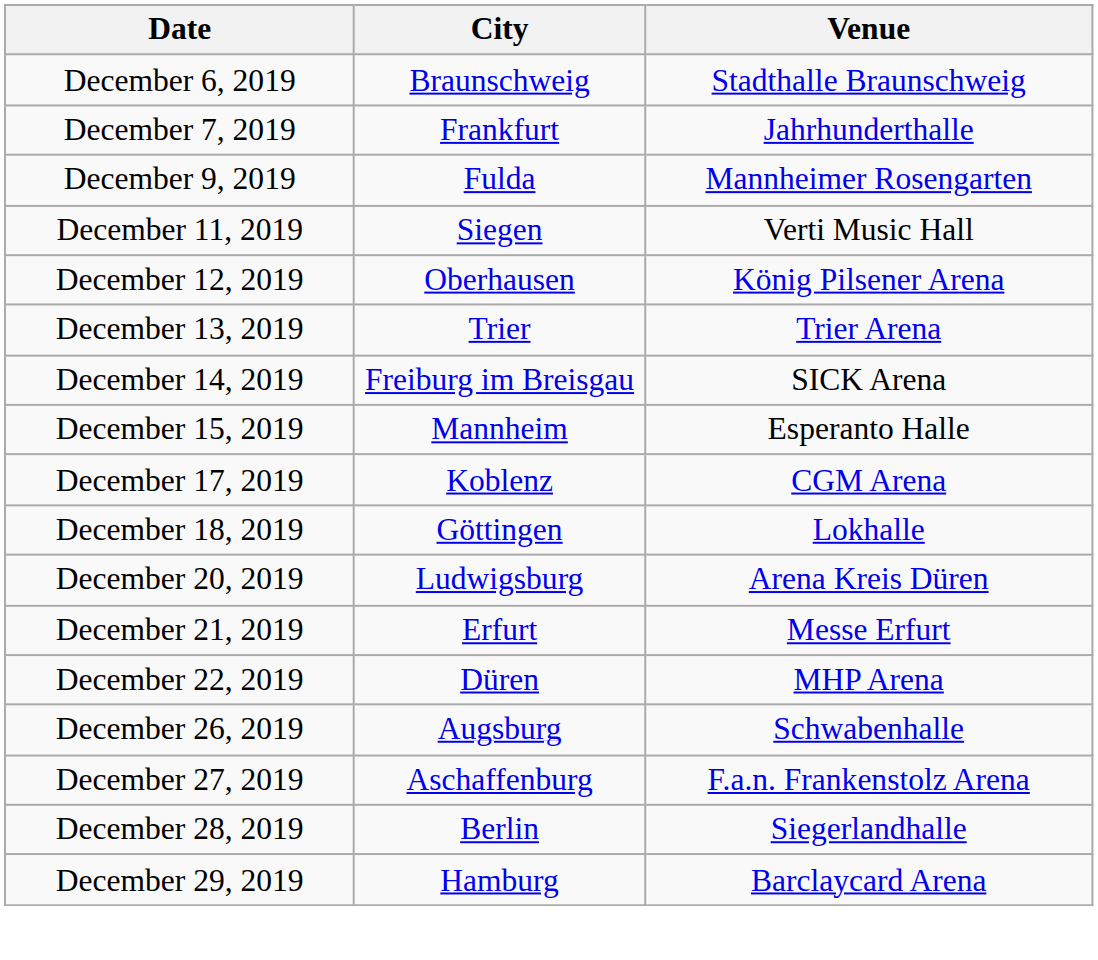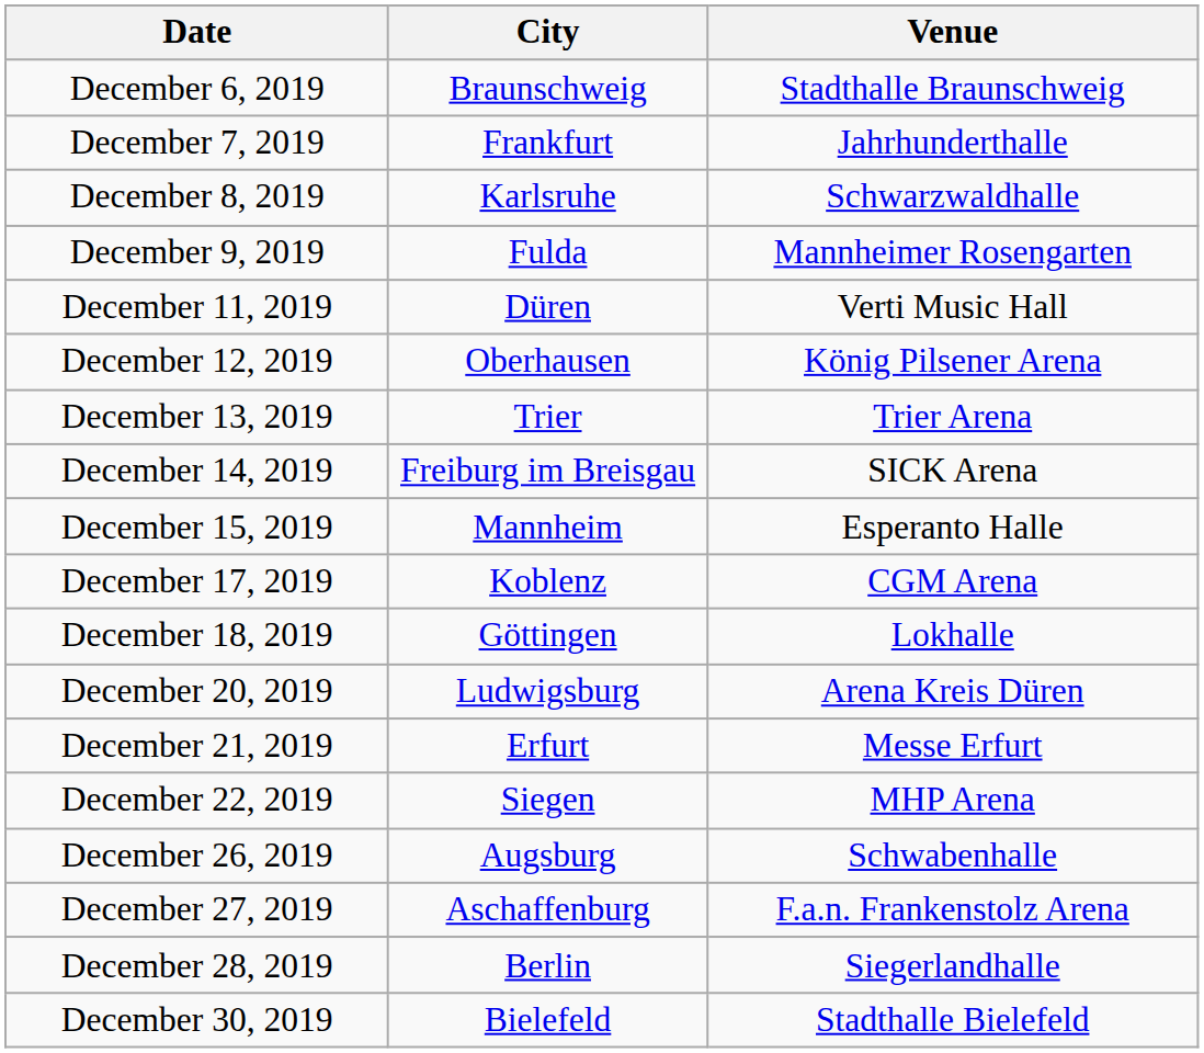 <table class="wikitable" style="text-align:center;">
 <tr>
 <th width="170">Date</th>
 <th width="140">City</th>
 <th width="220">Venue</th>
 </tr>
 <tr>
 <td>December 6, 2019</td>
 <td><a href='#'>Braunschweig</a></td>
 <td><a href='#'>Stadthalle Braunschweig</a></td>
 </tr>
 <tr>
 <td>December 7, 2019</td>
 <td><a href='#'>Frankfurt</a></td>
 <td><a href='#'>Jahrhunderthalle</a></td>
 </tr>
 <tr>
+<td>December 8, 2019</td>
+<td><a href='#'>Karlsruhe</a></td>
+<td><a href='#'>Schwarzwaldhalle</a></td>
+</tr>
+<tr>
 <td>December 9, 2019</td>
 <td><a href='#'>Fulda</a></td>
 <td><a href='#'>Mannheimer Rosengarten</a></td>
 </tr>
 <tr>
 <td>December 11, 2019</td>
-<td><a href='#'>Siegen</a></td>
+<td><a href='#'>Düren</a></td>
 <td>Verti Music Hall</td>
 </tr>
 <tr>
 <td>December 12, 2019</td>
 <td><a href='#'>Oberhausen</a></td>
 <td><a href='#'>König Pilsener Arena</a></td>
 </tr>
 <tr>
 <td>December 13, 2019</td>
 <td><a href='#'>Trier</a></td>
 <td><a href='#'>Trier Arena</a></td>
 </tr>
 <tr>
 <td>December 14, 2019</td>
 <td><a href='#'>Freiburg im Breisgau</a></td>
 <td>SICK Arena</td>
 </tr>
 <tr>
 <td>December 15, 2019</td>
 <td><a href='#'>Mannheim</a></td>
 <td>Esperanto Halle</td>
 </tr>
 <tr>
 <td>December 17, 2019</td>
 <td><a href='#'>Koblenz</a></td>
 <td><a href='#'>CGM Arena</a></td>
 </tr>
 <tr>
 <td>December 18, 2019</td>
 <td><a href='#'>Göttingen</a></td>
 <td><a href='#'>Lokhalle</a></td>
 </tr>
 <tr>
 <td>December 20, 2019</td>
 <td><a href='#'>Ludwigsburg</a></td>
 <td><a href='#'>Arena Kreis Düren</a></td>
 </tr>
 <tr>
 <td>December 21, 2019</td>
 <td><a href='#'>Erfurt</a></td>
 <td><a href='#'>Messe Erfurt</a></td>
 </tr>
 <tr>
 <td>December 22, 2019</td>
-<td><a href='#'>Düren</a></td>
+<td><a href='#'>Siegen</a></td>
 <td><a href='#'>MHP Arena</a></td>
 </tr>
 <tr>
 <td>December 26, 2019</td>
 <td><a href='#'>Augsburg</a></td>
 <td><a href='#'>Schwabenhalle</a></td>
 </tr>
 <tr>
 <td>December 27, 2019</td>
 <td><a href='#'>Aschaffenburg</a></td>
 <td><a href='#'>F.a.n. Frankenstolz Arena</a></td>
 </tr>
 <tr>
 <td>December 28, 2019</td>
 <td><a href='#'>Berlin</a></td>
 <td><a href='#'>Siegerlandhalle</a></td>
 </tr>
 <tr>
-<td>December 29, 2019</td>
-<td><a href='#'>Hamburg</a></td>
-<td><a href='#'>Barclaycard Arena</a></td>
+<td>December 30, 2019</td>
+<td><a href='#'>Bielefeld</a></td>
+<td><a href='#'>Stadthalle Bielefeld</a></td>
 </tr>
 </table>
